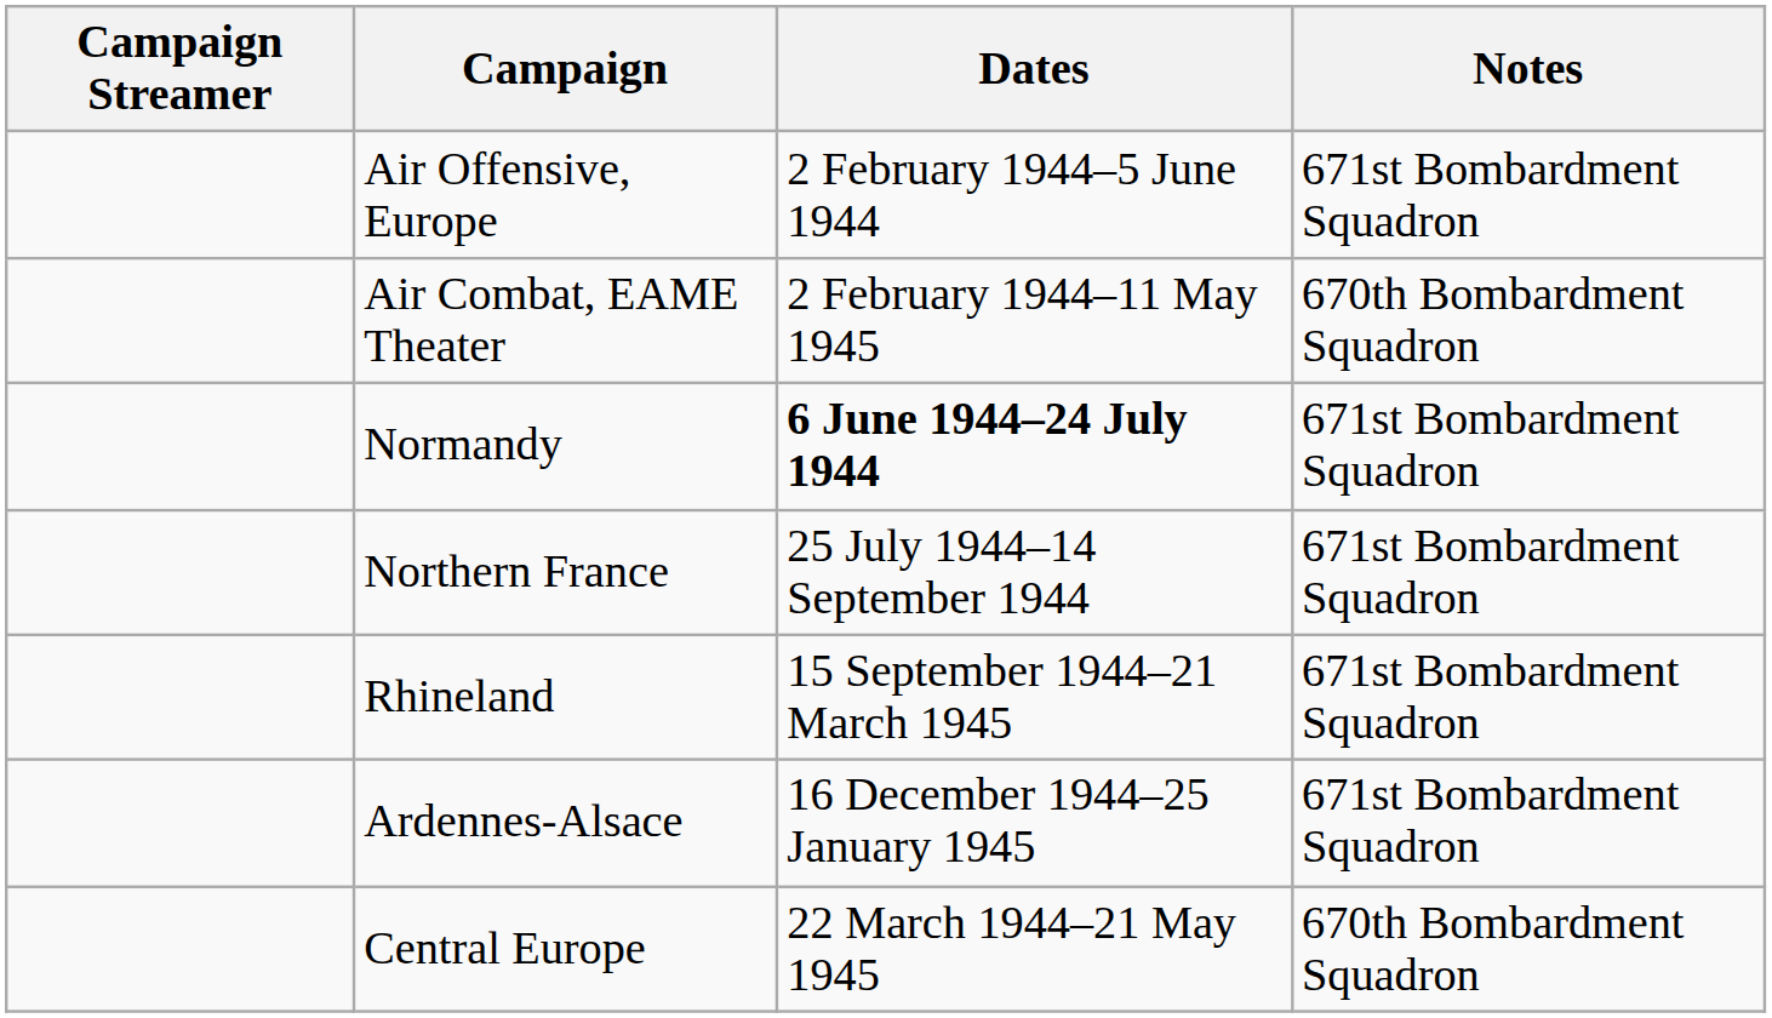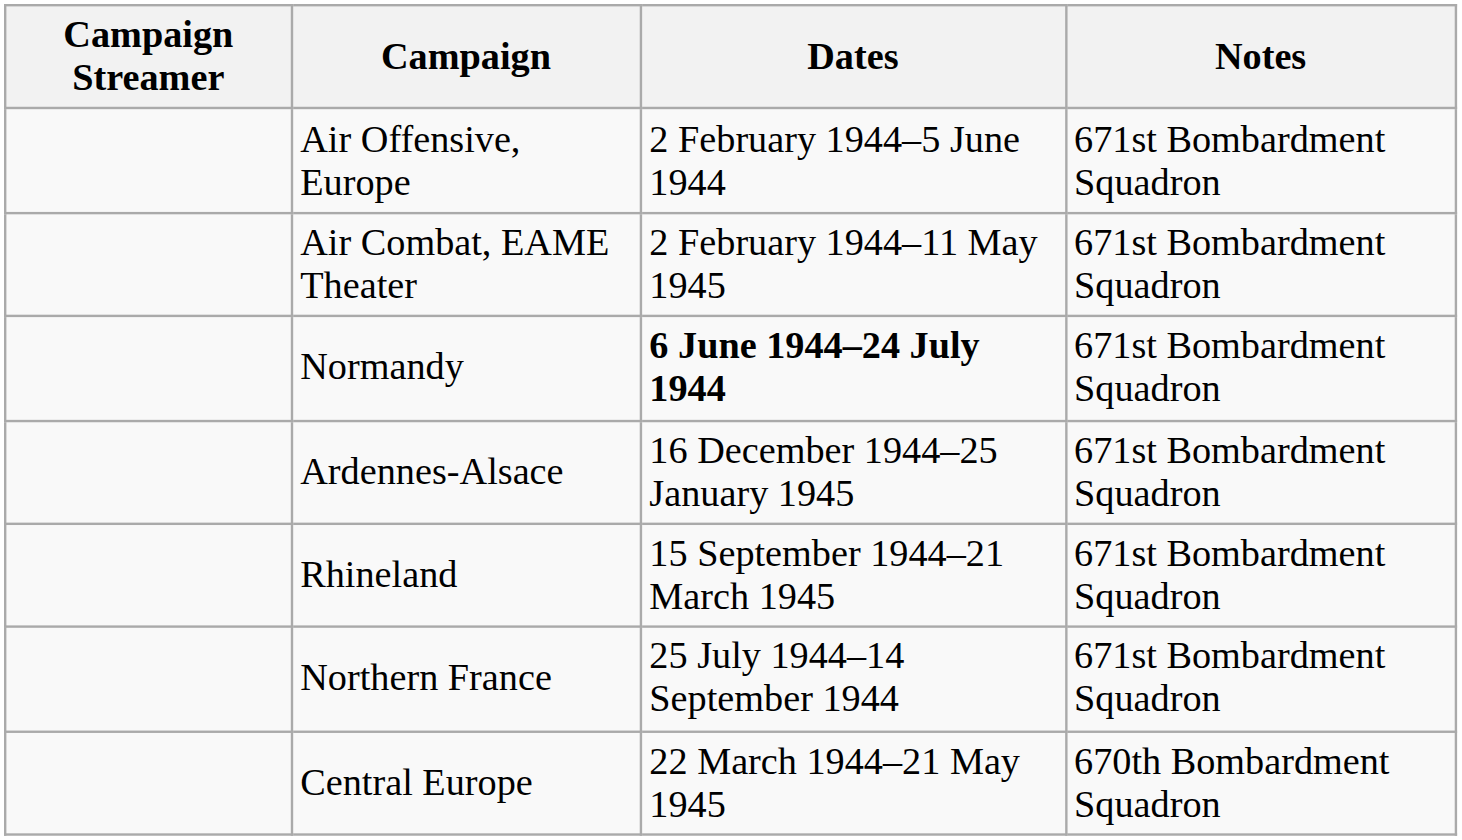 <table class="wikitable">
 <tr style="background:#efefef;">
 <th>Campaign Streamer</th>
 <th>Campaign</th>
 <th>Dates</th>
 <th>Notes</th>
 </tr>
 <tr>
 <td></td>
 <td>Air Offensive, Europe</td>
 <td>2 February 1944–5 June 1944</td>
 <td>671st Bombardment Squadron</td>
 </tr>
 <tr>
 <td></td>
 <td>Air Combat, EAME Theater</td>
 <td>2 February 1944–11 May 1945</td>
-<td>670th Bombardment Squadron</td>
+<td>671st Bombardment Squadron</td>
 </tr>
 <tr>
 <td></td>
 <td>Normandy</td>
 <td><strong>6 June 1944–24 July 1944</strong></td>
+<td>671st Bombardment Squadron</td>
+</tr>
+<tr +>
+<td></td>
+<td>Ardennes-Alsace</td>
+<td>16 December 1944–25 January 1945</td>
+<td>671st Bombardment Squadron</td>
+</tr>
+<tr>
+<td></td>
+<td>Rhineland</td>
+<td>15 September 1944–21 March 1945</td>
 <td>671st Bombardment Squadron</td>
 </tr>
 <tr>
 <td></td>
 <td>Northern France</td>
 <td>25 July 1944–14 September 1944</td>
 <td>671st Bombardment Squadron</td>
 </tr>
 <tr>
 <td></td>
-<td>Rhineland</td>
-<td>15 September 1944–21 March 1945</td>
-<td>671st Bombardment Squadron</td>
-</tr>
-<tr +>
-<td></td>
-<td>Ardennes-Alsace</td>
-<td>16 December 1944–25 January 1945</td>
-<td>671st Bombardment Squadron</td>
-</tr>
-<tr>
-<td></td>
 <td>Central Europe</td>
 <td>22 March 1944–21 May 1945</td>
 <td>670th Bombardment Squadron</td>
 </tr>
 </table>
